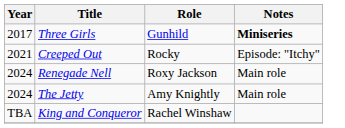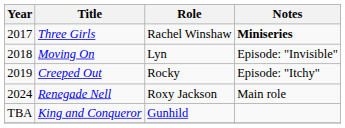 <table class="wikitable sortable">
 <tr>
 <th>Year</th>
 <th>Title</th>
 <th>Role</th>
 <th class="unsortable">Notes</th>
 </tr>
 <tr>
 <td>2017</td>
 <td><em><a href='#'>Three Girls</a></em></td>
-<td><a href='#'>Gunhild</a></td>
+<td>Rachel Winshaw</td>
 <td><strong>Miniseries</strong></td>
 </tr>
 <tr>
-<td>2021</td>
+<td>2018</td>
+<td><em><a href='#'>Moving On</a></em></td>
+<td>Lyn</td>
+<td>Episode: "Invisible"</td>
+</tr>
+<tr>
+<td>2019</td>
 <td><em><a href='#'>Creeped Out</a></em></td>
 <td>Rocky</td>
 <td>Episode: "Itchy"</td>
 </tr>
 <tr>
 <td>2024</td>
 <td><em><a href='#'>Renegade Nell</a></em></td>
 <td>Roxy Jackson</td>
 <td>Main role</td>
 </tr>
 <tr>
-<td>2024</td>
-<td><em><a href='#'>The Jetty</a></em></td>
-<td>Amy Knightly</td>
-<td>Main role</td>
-</tr>
-<tr>
 <td>TBA</td>
 <td><em><a href='#'>King and Conqueror</a></em></td>
-<td>Rachel Winshaw</td>
+<td><a href='#'>Gunhild</a></td>
 <td></td>
 </tr>
 <tr>
 </tr>
 </table>
